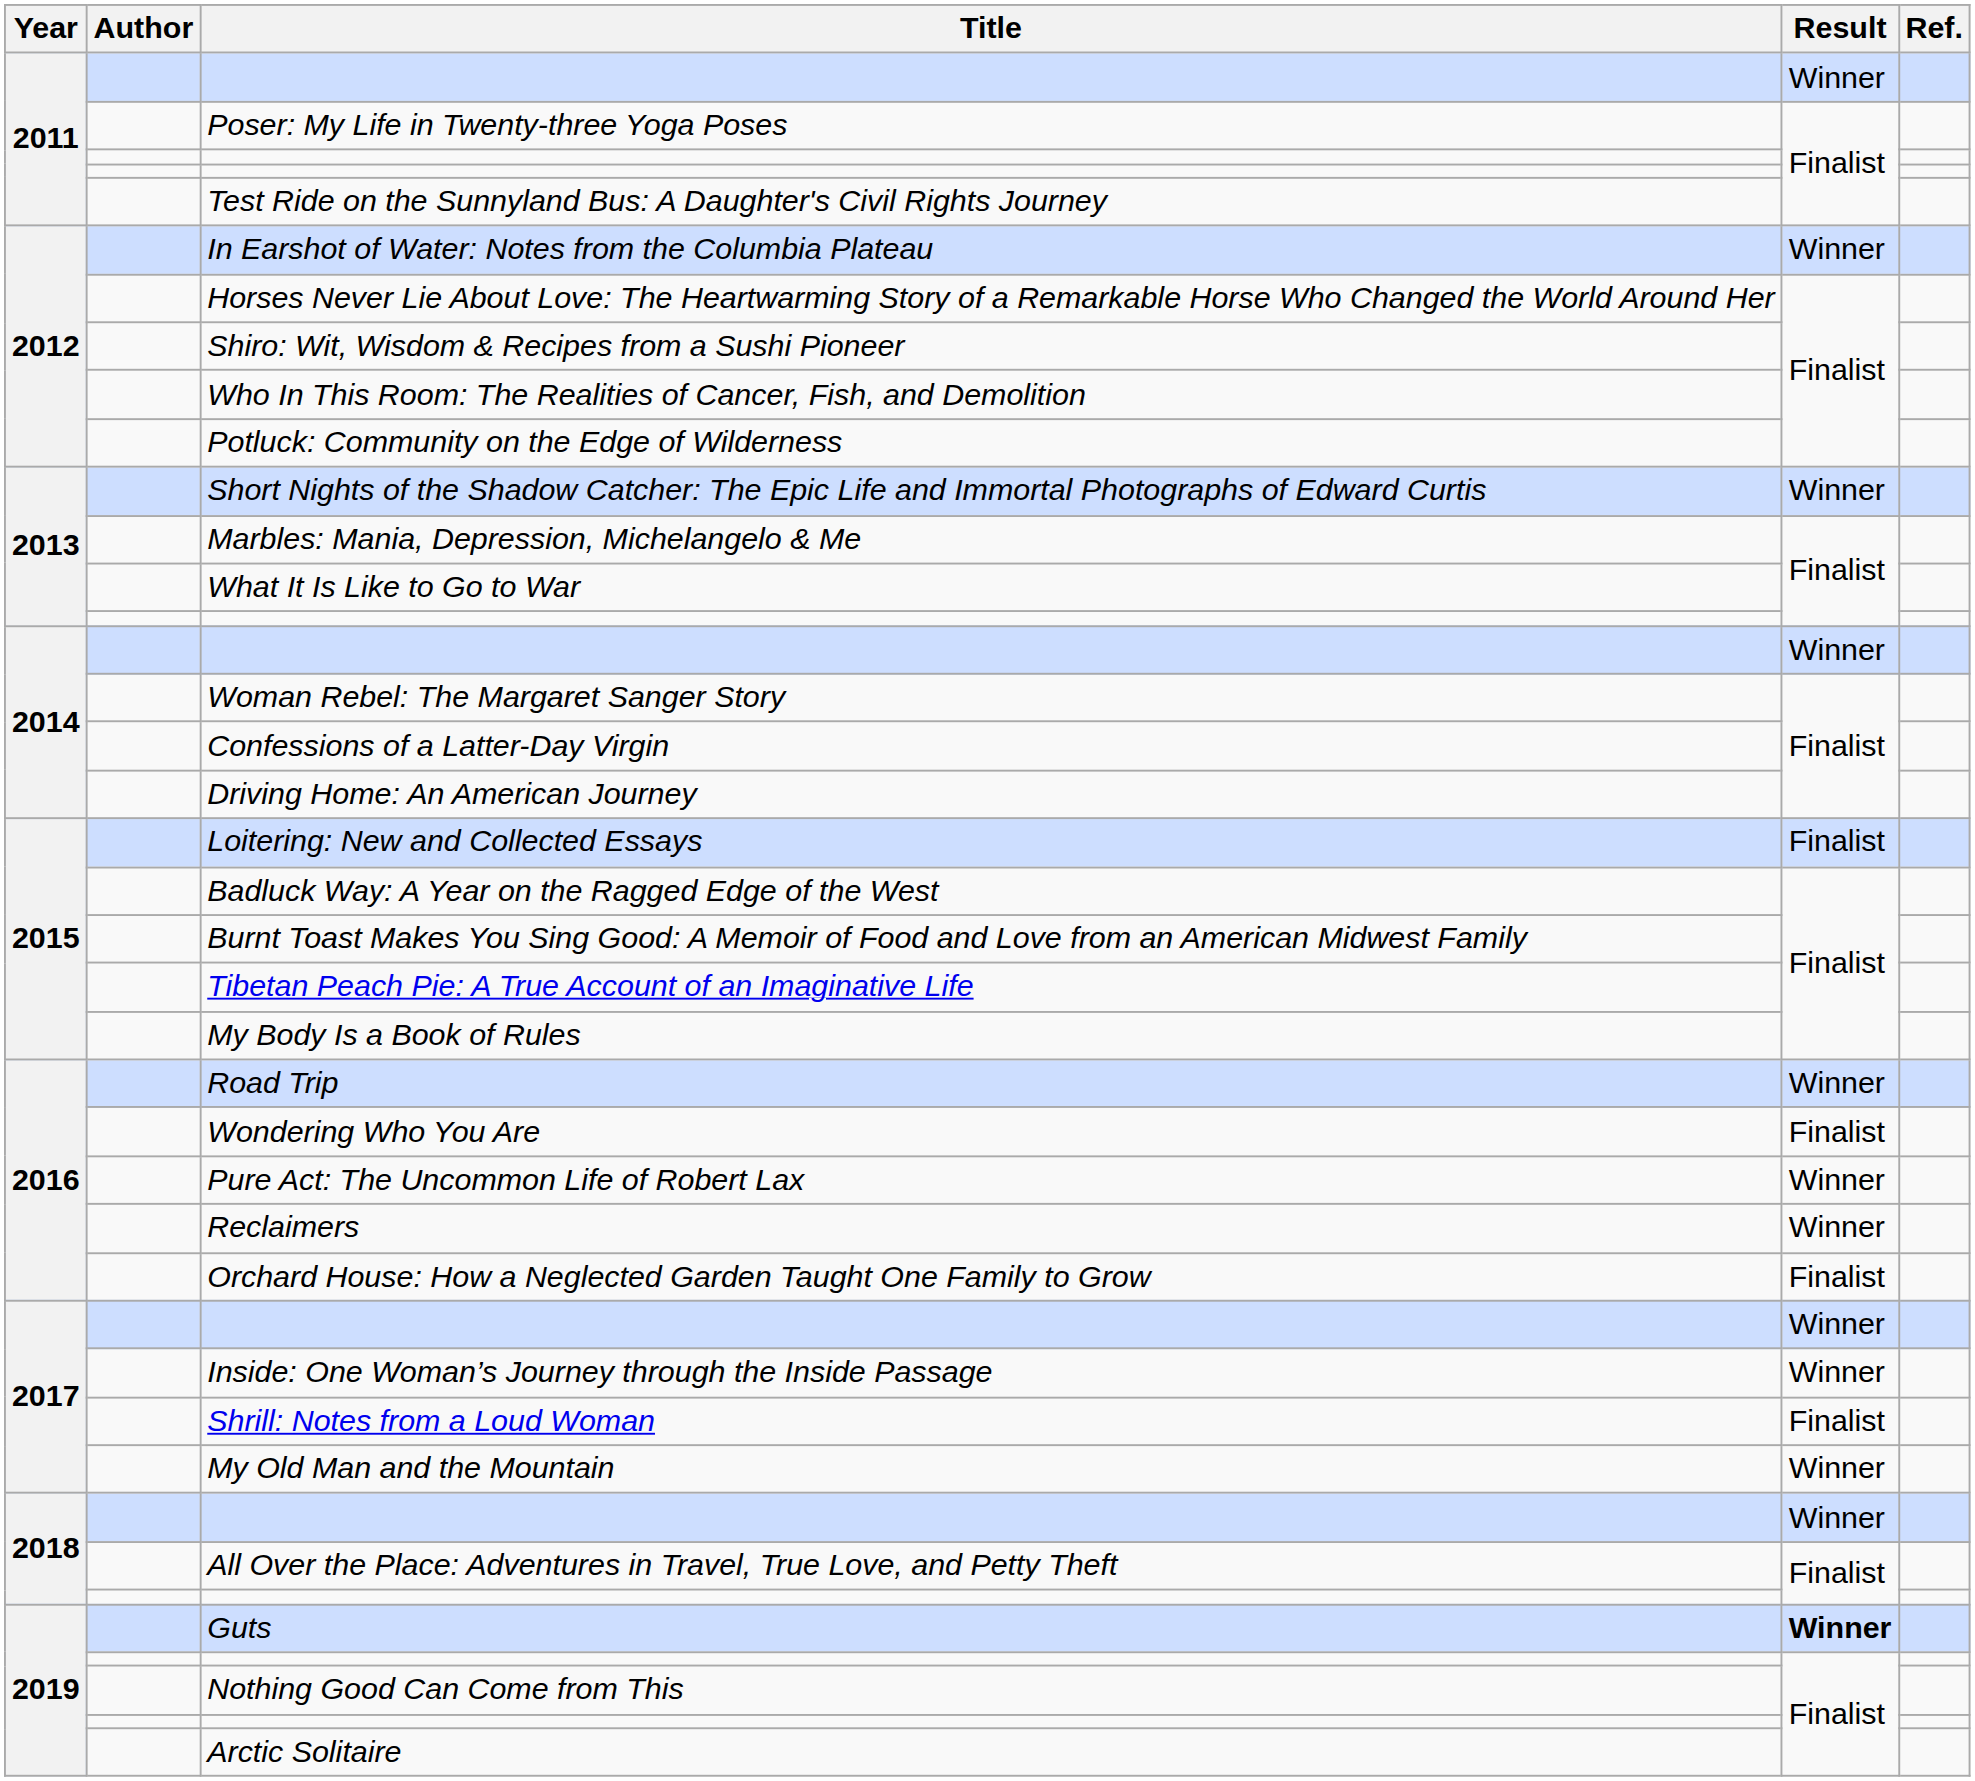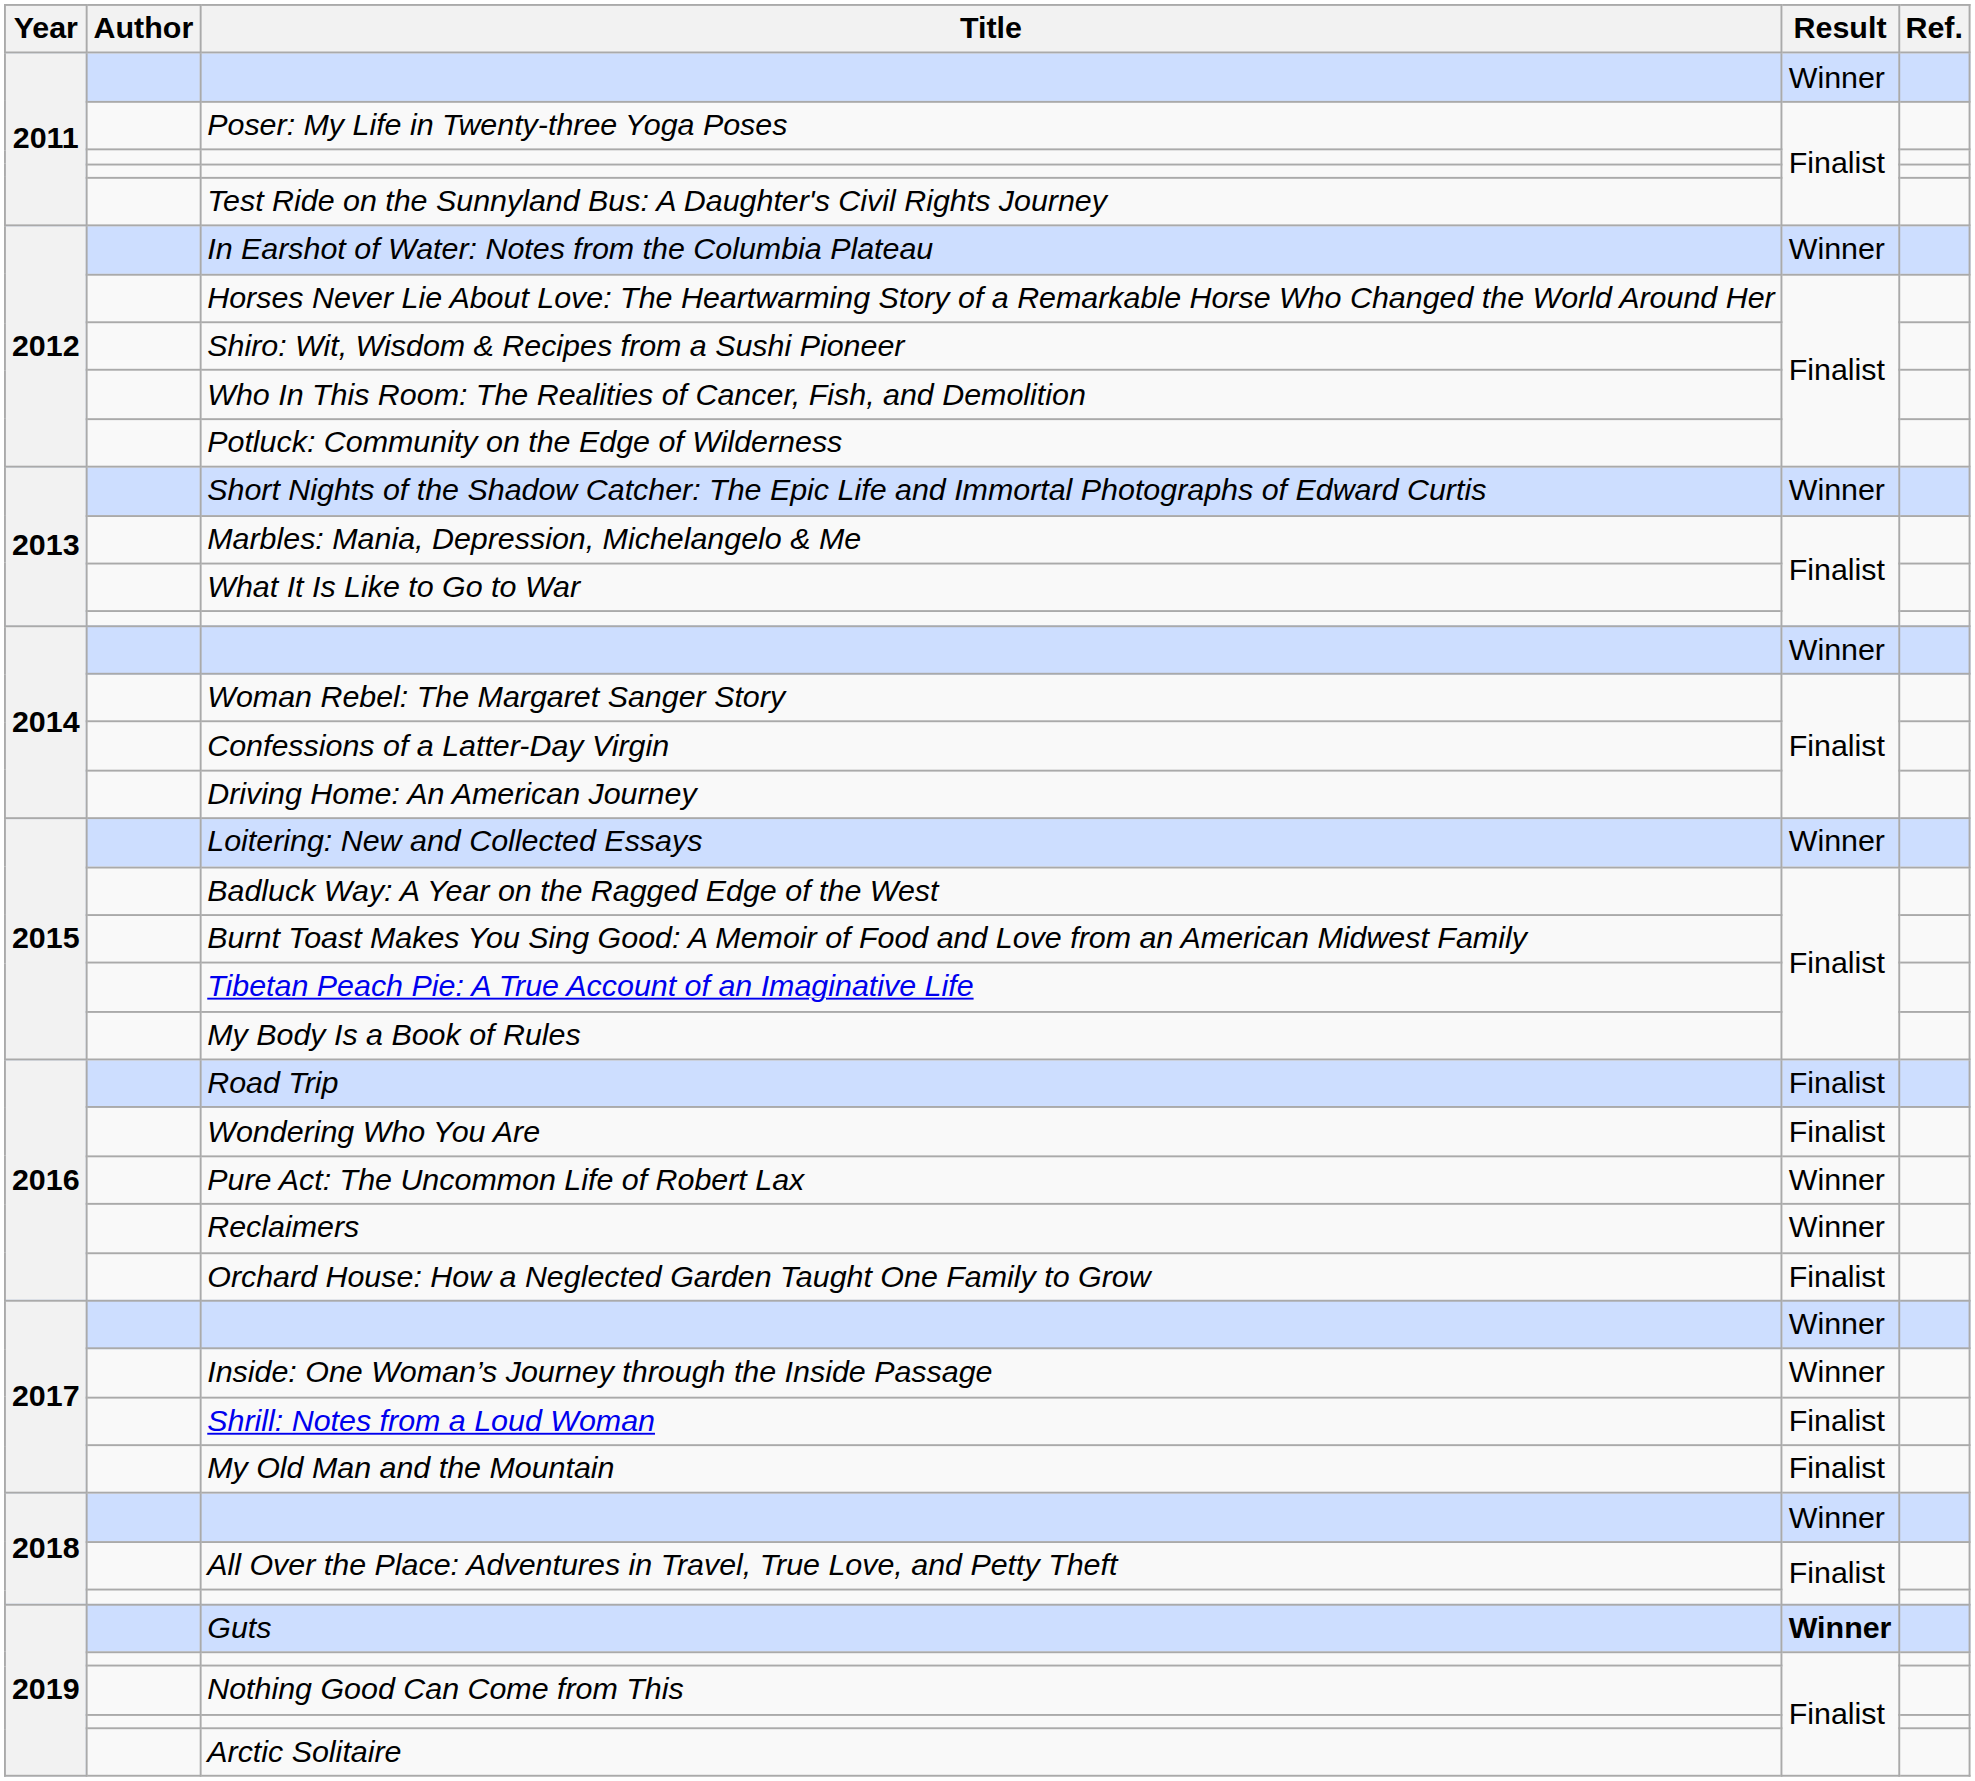 <table class="wikitable sortable mw-collapsible">
 <tr>
 <th>Year</th>
 <th>Author</th>
 <th>Title</th>
 <th>Result</th>
 <th>Ref.</th>
 </tr>
 <tr style="background:#cddeff">
 <th rowspan="5">2011</th>
 <td></td>
 <td><em></em></td>
 <td>Winner</td>
 <td></td>
 </tr>
 <tr>
 <td></td>
 <td><em>Poser: My Life in Twenty-three Yoga Poses</em></td>
 <td rowspan="4">Finalist</td>
 <td></td>
 </tr>
 <tr>
 <td></td>
 <td><em></em></td>
 <td></td>
 </tr>
 <tr>
 <td></td>
 <td><em></em></td>
 <td></td>
 </tr>
 <tr>
 <td></td>
 <td><em>Test Ride on the Sunnyland Bus: A Daughter's Civil Rights Journey</em></td>
 <td></td>
 </tr>
 <tr style="background:#cddeff">
 <th rowspan="5">2012</th>
 <td></td>
 <td><em>In Earshot of Water: Notes from the Columbia Plateau</em></td>
 <td>Winner</td>
 <td></td>
 </tr>
 <tr>
 <td></td>
 <td><em>Horses Never Lie About Love: The Heartwarming Story of a Remarkable Horse Who Changed the World Around Her</em></td>
 <td rowspan="4">Finalist</td>
 <td></td>
 </tr>
 <tr>
 <td></td>
 <td><em>Shiro: Wit, Wisdom & Recipes from a Sushi Pioneer</em></td>
 <td></td>
 </tr>
 <tr>
 <td></td>
 <td><em>Who In This Room: The Realities of Cancer, Fish, and Demolition</em></td>
 <td></td>
 </tr>
 <tr>
 <td></td>
 <td><em>Potluck: Community on the Edge of Wilderness</em></td>
 <td></td>
 </tr>
 <tr style="background:#cddeff">
 <th rowspan="4">2013</th>
 <td></td>
 <td><em>Short Nights of the Shadow Catcher: The Epic Life and Immortal Photographs of Edward Curtis</em></td>
 <td>Winner</td>
 <td></td>
 </tr>
 <tr>
 <td></td>
 <td><em>Marbles: Mania, Depression, Michelangelo & Me</em></td>
 <td rowspan="3">Finalist</td>
 <td></td>
 </tr>
 <tr>
 <td></td>
 <td><em>What It Is Like to Go to War</em></td>
 <td></td>
 </tr>
 <tr>
 <td></td>
 <td><em></em></td>
 <td></td>
 </tr>
 <tr style="background:#cddeff">
 <th rowspan="4">2014</th>
 <td></td>
 <td><em></em></td>
 <td>Winner</td>
 <td></td>
 </tr>
 <tr>
 <td></td>
 <td><em>Woman Rebel: The Margaret Sanger Story</em></td>
 <td rowspan="3">Finalist</td>
 <td></td>
 </tr>
 <tr>
 <td></td>
 <td><em>Confessions of a Latter-Day Virgin</em></td>
 <td></td>
 </tr>
 <tr>
 <td></td>
 <td><em>Driving Home: An American Journey</em></td>
 <td></td>
 </tr>
 <tr style="background:#cddeff">
 <th rowspan="5">2015</th>
 <td></td>
 <td><em>Loitering: New and Collected Essays</em></td>
-<td>Finalist</td>
+<td>Winner</td>
 <td></td>
 </tr>
 <tr>
 <td></td>
 <td><em>Badluck Way: A Year on the Ragged Edge of the West</em></td>
 <td rowspan="4">Finalist</td>
 <td></td>
 </tr>
 <tr>
 <td></td>
 <td><em>Burnt Toast Makes You Sing Good: A Memoir of Food and Love from an American Midwest Family</em></td>
 <td></td>
 </tr>
 <tr>
 <td></td>
 <td><em><a href='#'>Tibetan Peach Pie: A True Account of an Imaginative Life</a></em></td>
 <td></td>
 </tr>
 <tr>
 <td></td>
 <td><em>My Body Is a Book of Rules</em></td>
 <td></td>
 </tr>
 <tr style="background:#cddeff">
 <th rowspan="5">2016</th>
 <td></td>
 <td><em>Road Trip</em></td>
-<td>Winner</td>
+<td>Finalist</td>
 <td></td>
 </tr>
 <tr>
 <td></td>
 <td><em>Wondering Who You Are</em></td>
 <td>Finalist</td>
 <td></td>
 </tr>
 <tr>
 <td></td>
 <td><em>Pure Act: The Uncommon Life of Robert Lax</em></td>
 <td>Winner</td>
 <td></td>
 </tr>
 <tr>
 <td></td>
 <td><em>Reclaimers</em></td>
 <td>Winner</td>
 <td></td>
 </tr>
 <tr>
 <td></td>
 <td><em>Orchard House: How a Neglected Garden Taught One Family to Grow</em></td>
 <td>Finalist</td>
 <td></td>
 </tr>
 <tr style="background:#cddeff">
 <th rowspan="4">2017</th>
 <td></td>
 <td><em></em></td>
 <td>Winner</td>
 <td></td>
 </tr>
 <tr>
 <td></td>
 <td><em>Inside: One Woman’s Journey through the Inside Passage</em></td>
 <td>Winner</td>
 <td></td>
 </tr>
 <tr>
 <td></td>
 <td><em><a href='#'>Shrill: Notes from a Loud Woman</a></em></td>
 <td>Finalist</td>
 <td></td>
 </tr>
 <tr>
 <td></td>
 <td><em>My Old Man and the Mountain</em></td>
-<td>Winner</td>
+<td>Finalist</td>
 <td></td>
 </tr>
 <tr style="background:#cddeff">
 <th rowspan="3">2018</th>
 <td></td>
 <td><em></em></td>
 <td>Winner</td>
 <td></td>
 </tr>
 <tr>
 <td></td>
 <td><em>All Over the Place: Adventures in Travel, True Love, and Petty Theft</em></td>
 <td rowspan="2">Finalist</td>
 <td></td>
 </tr>
 <tr>
 <td></td>
 <td><em></em></td>
 <td></td>
 </tr>
 <tr style="background:#cddeff">
 <th rowspan="5">2019</th>
 <td></td>
 <td><em>Guts</em></td>
 <td><strong>Winner</strong></td>
 <td></td>
 </tr>
 <tr>
 <td></td>
 <td><em></em></td>
 <td rowspan="4">Finalist</td>
 <td></td>
 </tr>
 <tr>
 <td></td>
 <td><em>Nothing Good Can Come from This</em></td>
 <td></td>
 </tr>
 <tr>
 <td></td>
 <td><em></em></td>
 <td></td>
 </tr>
 <tr>
 <td></td>
 <td><em>Arctic Solitaire</em></td>
 <td></td>
 </tr>
 </table>
